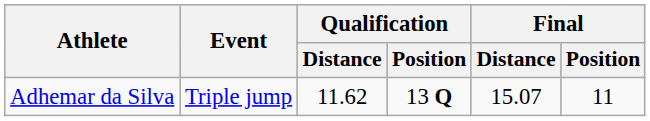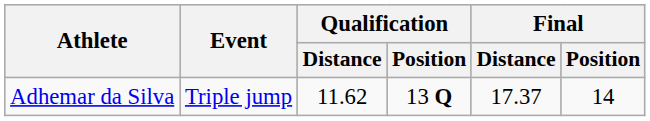 <table class=wikitable style="font-size:90%">
 <tr>
 <th rowspan="2">Athlete</th>
 <th rowspan="2">Event</th>
 <th colspan="2">Qualification</th>
 <th colspan="2">Final</th>
 </tr>
 <tr style="font-size:95%">
 <th>Distance</th>
 <th>Position</th>
 <th>Distance</th>
 <th>Position</th>
 </tr>
 <tr align=center>
 <td align=left rowspan="1"><a href='#'>Adhemar da Silva</a></td>
 <td align=left rowspan="1"><a href='#'>Triple jump</a></td>
 <td>11.62</td>
 <td>13 <strong>Q</strong></td>
-<td>15.07</td>
-<td>11</td>
+<td>17.37</td>
+<td>14</td>
 </tr>
 </table>
